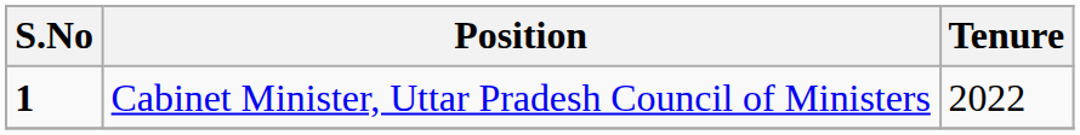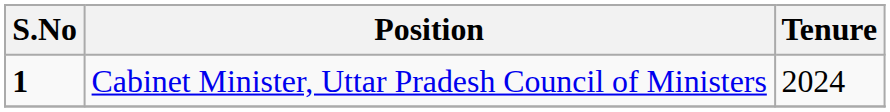 <table class="wikitable">
 <tr>
 <th>S.No</th>
 <th>Position</th>
 <th>Tenure</th>
 </tr>
 <tr>
 <td><strong>1</strong></td>
 <td><a href='#'>Cabinet Minister, Uttar Pradesh Council of Ministers</a></td>
-<td>2022</td>
+<td>2024</td>
 </tr>
 <tr>
 </tr>
 </table>
